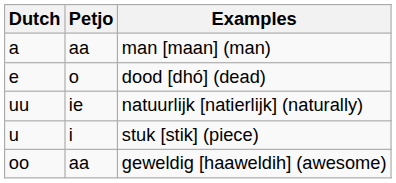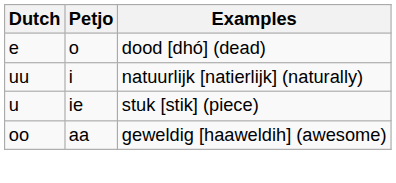 <table class="wikitable">
 <tr>
 <th>Dutch</th>
 <th>Petjo</th>
 <th>Examples</th>
-</tr>
-<tr>
-<td>a</td>
-<td>aa</td>
-<td>man [maan] (man)</td>
 </tr>
 <tr>
 <td>e</td>
 <td>o</td>
 <td>dood [dhó] (dead)</td>
 </tr>
 <tr>
 <td>uu</td>
-<td>ie</td>
+<td>i</td>
 <td>natuurlijk [natierlijk] (naturally)</td>
 </tr>
 <tr>
 <td>u</td>
-<td>i</td>
+<td>ie</td>
 <td>stuk [stik] (piece)</td>
 </tr>
 <tr>
 <td>oo</td>
 <td>aa</td>
 <td>geweldig [haaweldih] (awesome)</td>
 </tr>
 </table>
